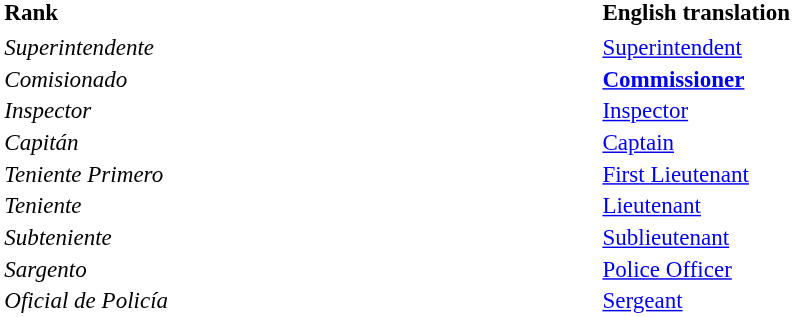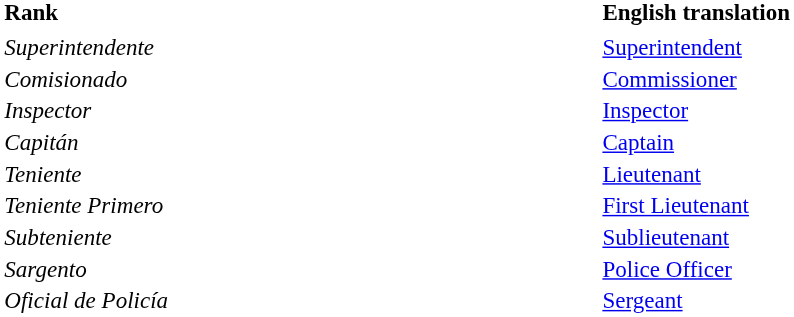 <table id="toc">
 <tr>
 <th width="16%" align="left">Rank</th>
 <th width="16%" align="left">English translation</th>
 </tr>
 <tr>
 </tr>
 <tr>
 <td align="left"><em>Superintendente</em></td>
 <td align="left"><a href='#'>Superintendent</a></td>
 </tr>
 <tr>
 <td align="left"><em>Comisionado</em></td>
-<td align="left"><strong><a href='#'>Commissioner</a></strong></td>
+<td align="left"><a href='#'>Commissioner</a></td>
 </tr>
 <tr>
 <td align="left"><em>Inspector</em></td>
 <td align="left"><a href='#'>Inspector</a></td>
 </tr>
 <tr>
 <td align="left"><em>Capitán</em></td>
 <td align="left"><a href='#'>Captain</a></td>
 </tr>
 <tr>
+<td align="left"><em>Teniente</em></td>
+<td align="left"><a href='#'>Lieutenant</a></td>
+</tr>
+<tr>
 <td align="left"><em>Teniente Primero</em></td>
 <td align="left"><a href='#'>First Lieutenant</a></td>
-</tr>
-<tr>
-<td align="left"><em>Teniente</em></td>
-<td align="left"><a href='#'>Lieutenant</a></td>
 </tr>
 <tr>
 <td align="left"><em>Subteniente</em></td>
 <td align="left"><a href='#'>Sublieutenant</a></td>
 </tr>
 <tr>
 <td align="left"><em>Sargento</em></td>
 <td align="left"><a href='#'>Police Officer</a></td>
 </tr>
 <tr>
 <td align="left"><em>Oficial de Policía</em></td>
 <td align="left"><a href='#'>Sergeant</a></td>
 </tr>
 </table>
